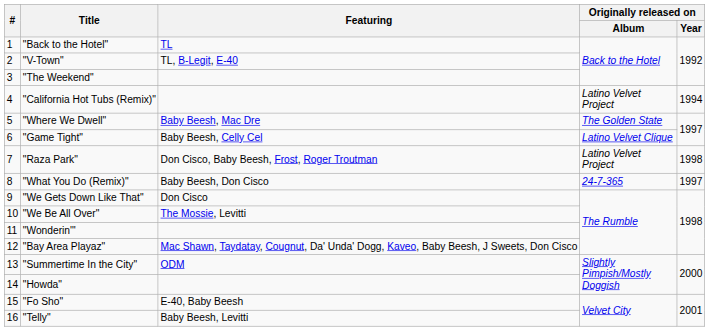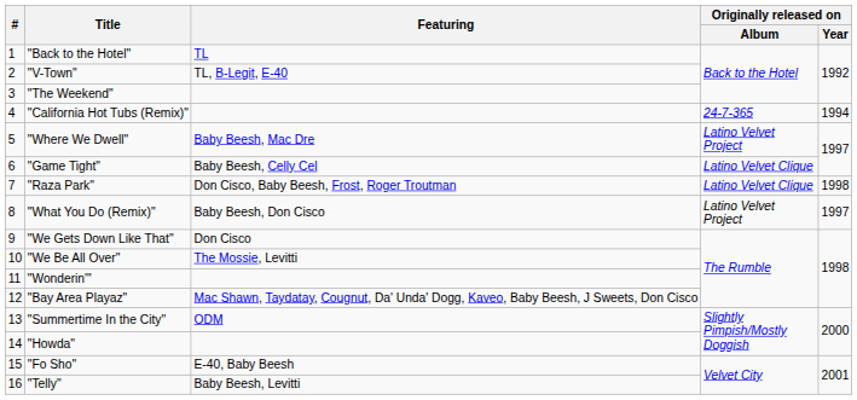 <table class="wikitable">
 <tr>
 <th rowspan="2">#</th>
 <th rowspan="2">Title</th>
 <th rowspan="2">Featuring</th>
 <th colspan="2">Originally released on</th>
 </tr>
 <tr>
 <th width="145">Album</th>
 <th width="34">Year</th>
 </tr>
 <tr>
 <td>1</td>
 <td>"Back to the Hotel"</td>
 <td><a href='#'>TL</a></td>
 <td rowspan=3><em><a href='#'>Back to the Hotel</a></em></td>
 <td rowspan=3>1992</td>
 </tr>
 <tr>
 <td>2</td>
 <td>"V-Town"</td>
 <td>TL, <a href='#'>B-Legit</a>, <a href='#'>E-40</a></td>
 </tr>
 <tr>
 <td>3</td>
 <td>"The Weekend"</td>
 <td></td>
 </tr>
 <tr>
 <td>4</td>
 <td>"California Hot Tubs (Remix)"</td>
 <td></td>
-<td><em>Latino Velvet Project</em></td>
+<td><em><a href='#'>24-7-365</a></em></td>
 <td>1994</td>
 </tr>
 <tr>
 <td>5</td>
 <td>"Where We Dwell"</td>
 <td><a href='#'>Baby Beesh</a>, <a href='#'>Mac Dre</a></td>
-<td><em><a href='#'>The Golden State</a></em></td>
+<td><em><a href='#'>Latino Velvet Project</a></em></td>
 <td rowspan=2>1997</td>
 </tr>
 <tr>
 <td>6</td>
 <td>"Game Tight"</td>
 <td>Baby Beesh, <a href='#'>Celly Cel</a></td>
 <td><em><a href='#'>Latino Velvet Clique</a></em></td>
 </tr>
 <tr>
 <td>7</td>
 <td>"Raza Park"</td>
 <td>Don Cisco, Baby Beesh, <a href='#'>Frost</a>, <a href='#'>Roger Troutman</a></td>
-<td><em>Latino Velvet Project</em></td>
+<td><em><a href='#'>Latino Velvet Clique</a></em></td>
 <td>1998</td>
 </tr>
 <tr>
 <td>8</td>
 <td>"What You Do (Remix)"</td>
 <td>Baby Beesh, Don Cisco</td>
-<td><em><a href='#'>24-7-365</a></em></td>
+<td><em>Latino Velvet Project</em></td>
 <td>1997</td>
 </tr>
 <tr>
 <td>9</td>
 <td>"We Gets Down Like That"</td>
 <td>Don Cisco</td>
 <td rowspan=4><em><a href='#'>The Rumble</a></em></td>
 <td rowspan=4>1998</td>
 </tr>
 <tr>
 <td>10</td>
 <td>"We Be All Over"</td>
 <td><a href='#'>The Mossie</a>, Levitti</td>
 </tr>
 <tr>
 <td>11</td>
 <td>"Wonderin'"</td>
 <td></td>
 </tr>
 <tr>
 <td>12</td>
 <td>"Bay Area Playaz"</td>
 <td><a href='#'>Mac Shawn</a>, <a href='#'>Taydatay</a>, <a href='#'>Cougnut</a>, Da' Unda' Dogg, <a href='#'>Kaveo</a>, Baby Beesh, J Sweets, Don Cisco</td>
 </tr>
 <tr>
 <td>13</td>
 <td>"Summertime In the City"</td>
 <td><a href='#'>ODM</a></td>
 <td rowspan=2><em><a href='#'>Slightly Pimpish/Mostly Doggish</a></em></td>
 <td rowspan=2>2000</td>
 </tr>
 <tr>
 <td>14</td>
 <td>"Howda"</td>
 <td></td>
 </tr>
 <tr>
 <td>15</td>
 <td>"Fo Sho"</td>
 <td>E-40, Baby Beesh</td>
 <td rowspan=2><em><a href='#'>Velvet City</a></em></td>
 <td rowspan=2>2001</td>
 </tr>
 <tr>
 <td>16</td>
 <td>"Telly"</td>
 <td>Baby Beesh, Levitti</td>
 </tr>
 </table>
